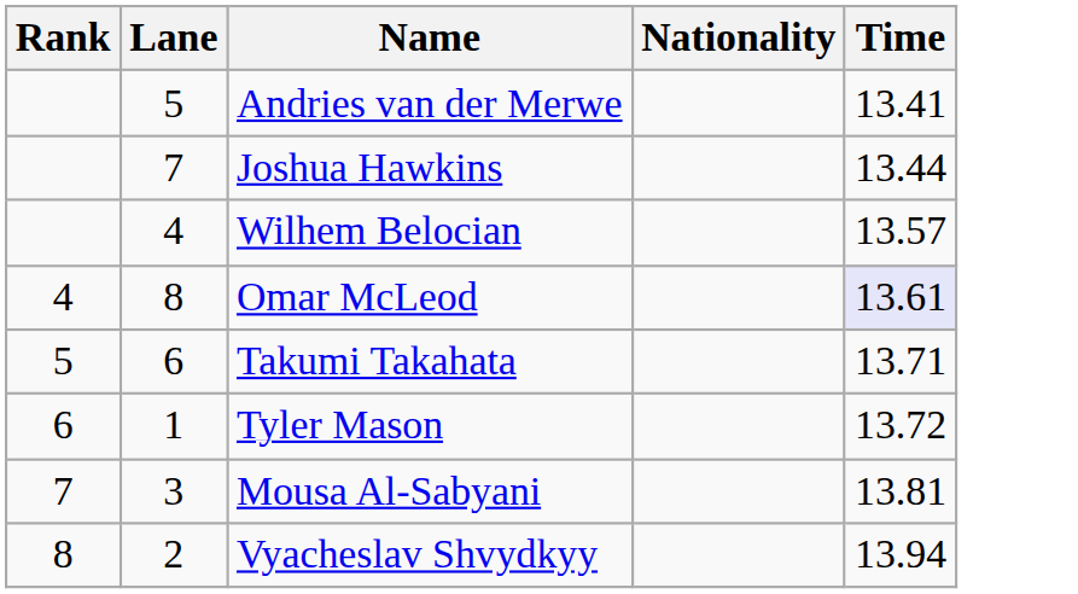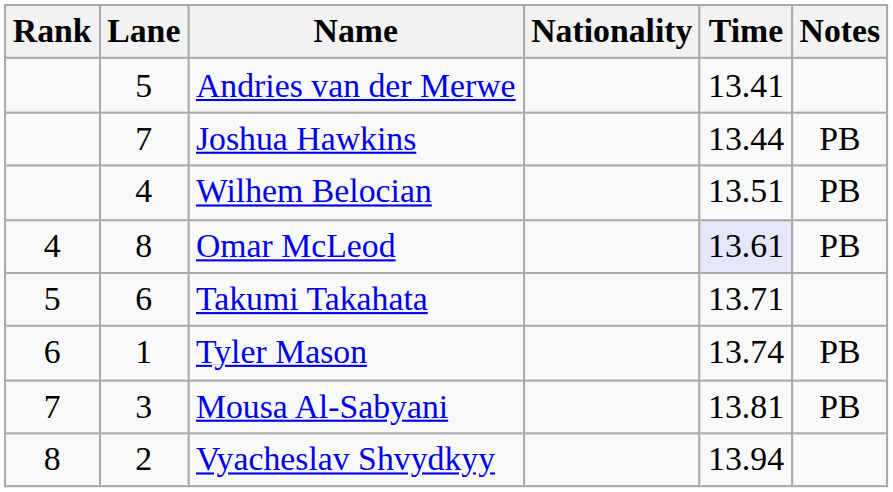 <table class="wikitable sortable" style="text-align:center">
 <tr>
 <th>Rank</th>
 <th>Lane</th>
 <th>Name</th>
 <th>Nationality</th>
 <th>Time</th>
+<th>Notes</th>
 </tr>
 <tr>
 <td align=center></td>
 <td align=center>5</td>
 <td align=left><a href='#'>Andries van der Merwe</a></td>
 <td align=left></td>
 <td>13.41</td>
+<td></td>
 </tr>
 <tr>
 <td align=center></td>
 <td align=center>7</td>
 <td align=left><a href='#'>Joshua Hawkins</a></td>
 <td align=left></td>
 <td>13.44</td>
+<td>PB</td>
 </tr>
 <tr>
 <td align=center></td>
 <td align=center>4</td>
 <td align=left><a href='#'>Wilhem Belocian</a></td>
 <td align=left></td>
-<td>13.57</td>
+<td>13.51</td>
+<td>PB</td>
 </tr>
 <tr>
 <td align=center>4</td>
 <td align=center>8</td>
 <td align=left><a href='#'>Omar McLeod</a></td>
 <td align=left></td>
 <td style="background: lavender;">13.61</td>
+<td>PB</td>
 </tr>
 <tr>
 <td align=center>5</td>
 <td align=center>6</td>
 <td align=left><a href='#'>Takumi Takahata</a></td>
 <td align=left></td>
 <td>13.71</td>
+<td></td>
 </tr>
 <tr>
 <td align=center>6</td>
 <td align=center>1</td>
 <td align=left><a href='#'>Tyler Mason</a></td>
 <td align=left></td>
-<td>13.72</td>
+<td>13.74</td>
+<td>PB</td>
 </tr>
 <tr>
 <td align=center>7</td>
 <td align=center>3</td>
 <td align=left><a href='#'>Mousa Al-Sabyani</a></td>
 <td align=left></td>
 <td>13.81</td>
+<td>PB</td>
 </tr>
 <tr>
 <td align=center>8</td>
 <td align=center>2</td>
 <td align=left><a href='#'>Vyacheslav Shvydkyy</a></td>
 <td align=left></td>
 <td>13.94</td>
+<td></td>
 </tr>
 </table>
